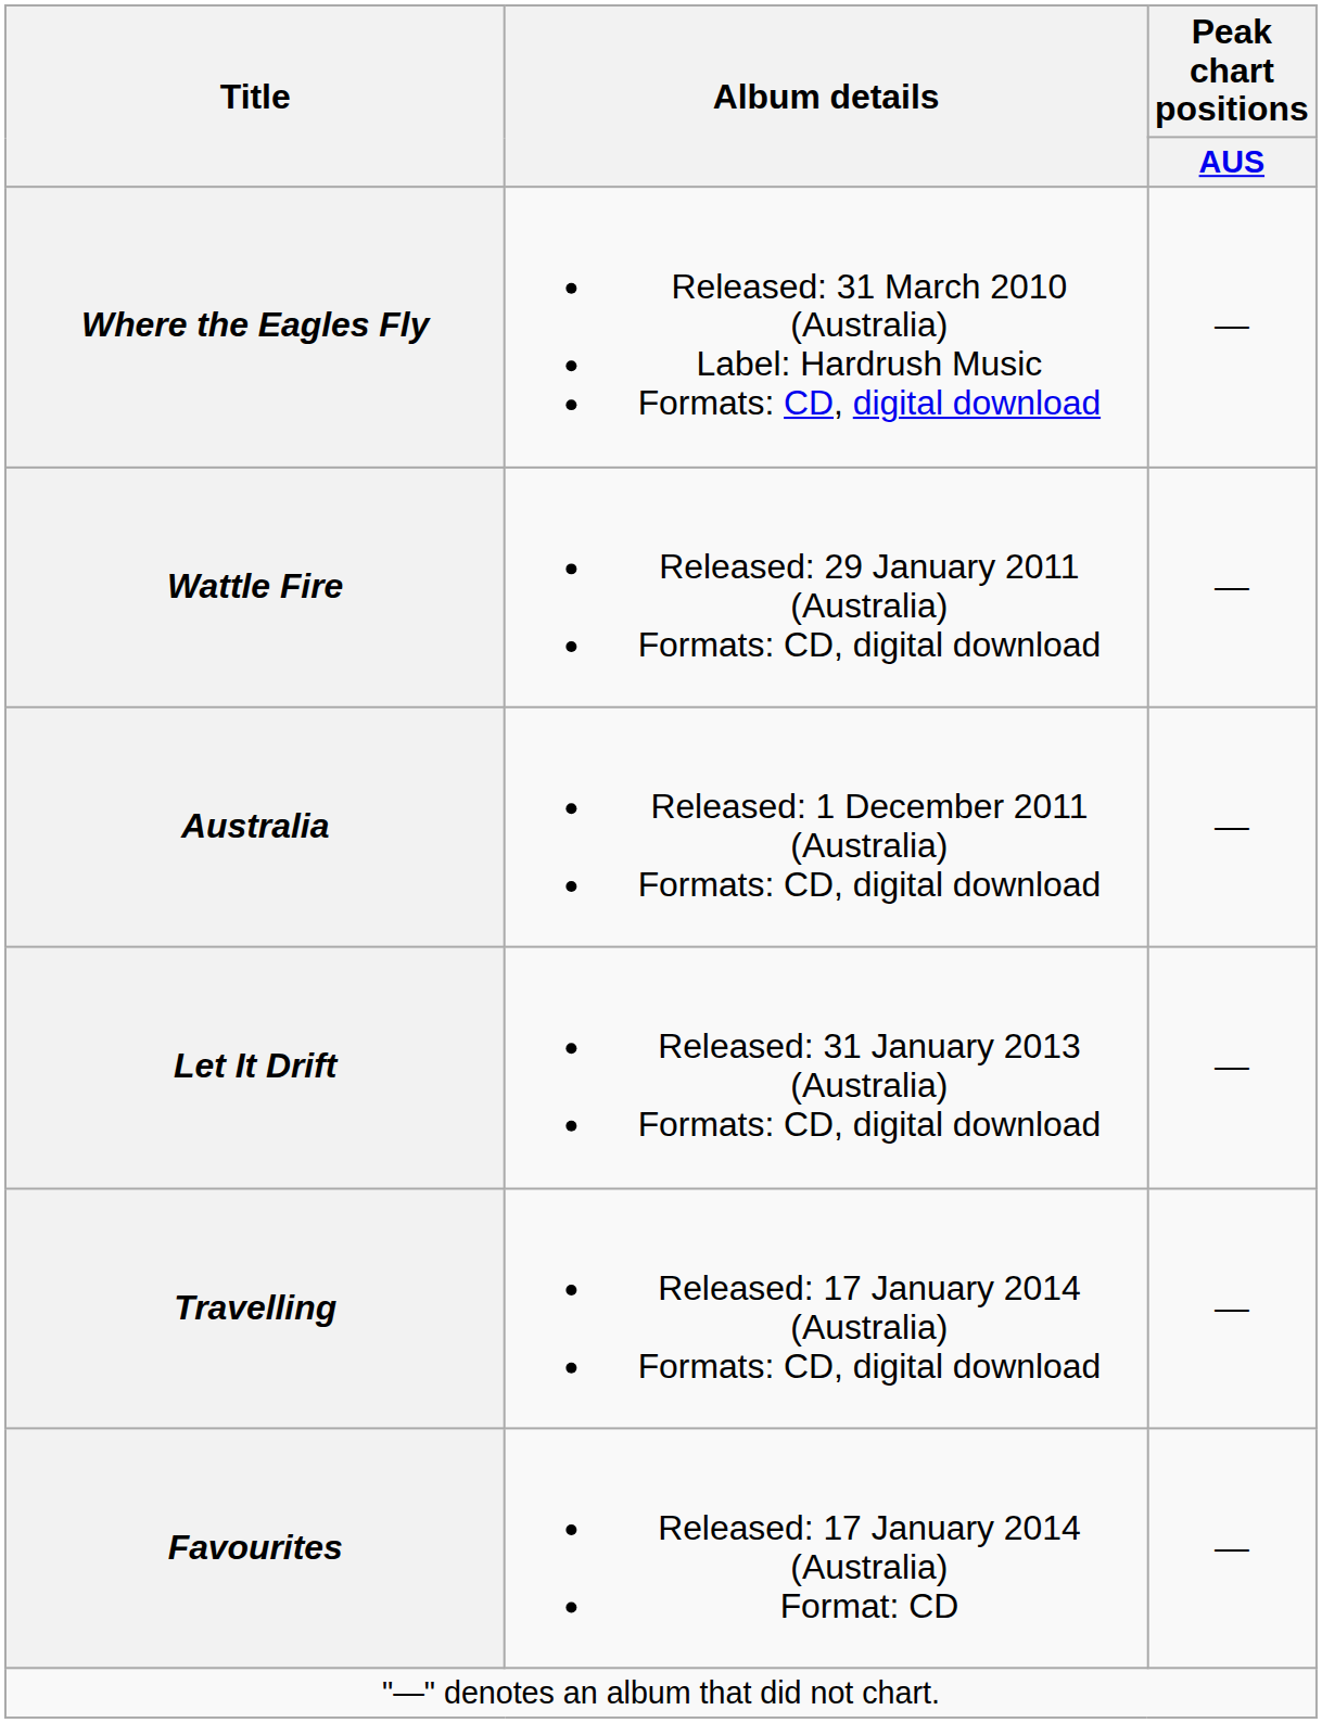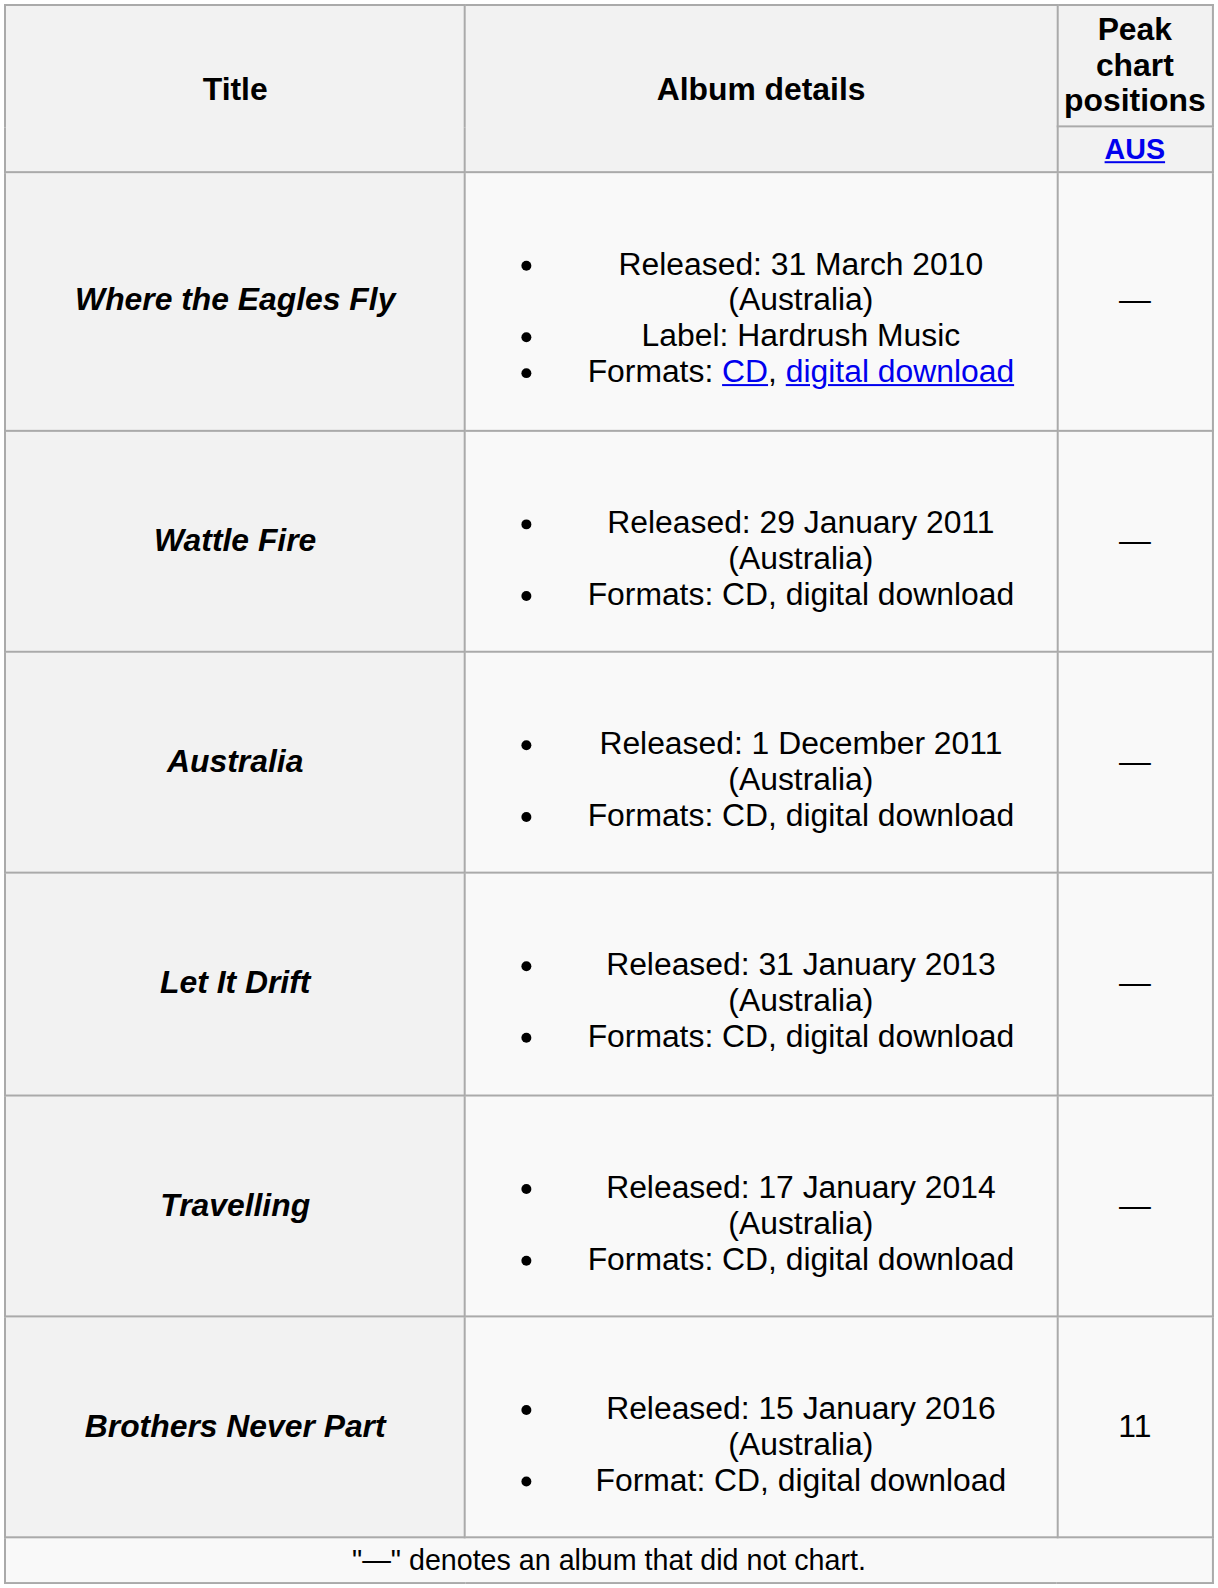 <table class="wikitable plainrowheaders" style="text-align:center;" border="1">
 <tr>
 <th scope="col" rowspan="2" style="width:14em;">Title</th>
 <th scope="col" rowspan="2">Album details</th>
 <th scope="col" colspan="1">Peak chart positions</th>
 </tr>
 <tr>
 <th scope="col" style="width:3em;font-size:90%;"><a href='#'>AUS</a><br></th>
 </tr>
 <tr>
 <th scope="row"><em>Where the Eagles Fly</em></th>
 <td><br><ul><li>Released: 31 March 2010 <span>(Australia)</span></li><li>Label: Hardrush Music</li><li>Formats: <a href='#'>CD</a>, <a href='#'>digital download</a></li></ul></td>
 <td>—</td>
 </tr>
 <tr>
 <th scope="row"><em>Wattle Fire</em></th>
 <td><br><ul><li>Released: 29 January 2011 <span>(Australia)</span></li><li>Formats: CD, digital download</li></ul></td>
 <td>—</td>
 </tr>
 <tr>
 <th scope="row"><em>Australia</em></th>
 <td><br><ul><li>Released: 1 December 2011 <span>(Australia)</span></li><li>Formats: CD, digital download</li></ul></td>
 <td>—</td>
 </tr>
 <tr>
 <th scope="row"><em>Let It Drift</em></th>
 <td><br><ul><li>Released: 31 January 2013 <span>(Australia)</span></li><li>Formats: CD, digital download</li></ul></td>
 <td>—</td>
 </tr>
 <tr>
 <th scope="row"><em>Travelling</em></th>
 <td><br><ul><li>Released: 17 January 2014 <span>(Australia)</span></li><li>Formats: CD, digital download</li></ul></td>
 <td>—</td>
 </tr>
 <tr>
-<th scope="row"><em>Favourites</em></th>
-<td><br><ul><li>Released: 17 January 2014 <span>(Australia)</span></li><li>Format: CD</li></ul></td>
-<td>—</td>
+<th scope="row"><em>Brothers Never Part</em></th>
+<td><br><ul><li>Released: 15 January 2016 <span>(Australia)</span></li><li>Format: CD, digital download</li></ul></td>
+<td>11</td>
 </tr>
 <tr>
 <td colspan="3" style="font-size:90%">"—" denotes an album that did not chart.</td>
 </tr>
 </table>
